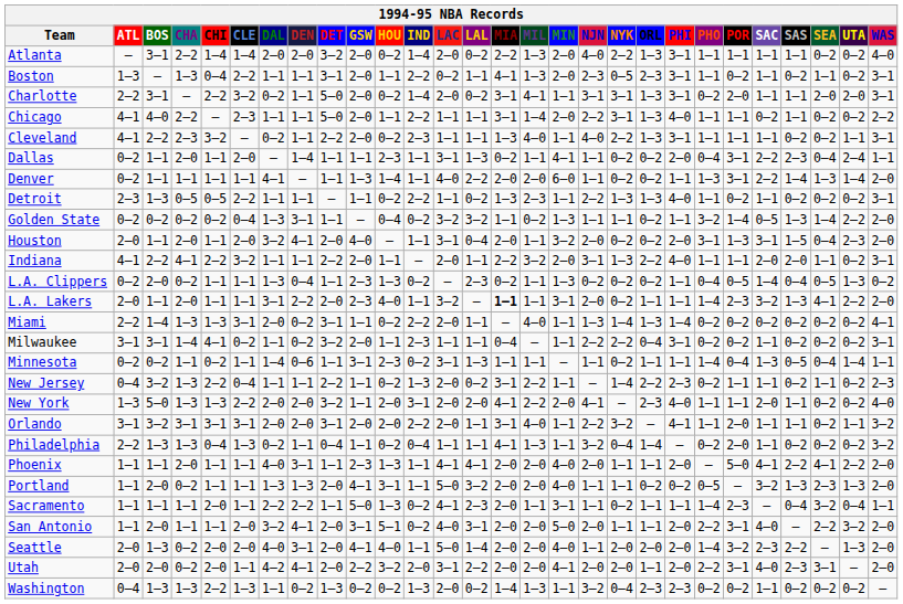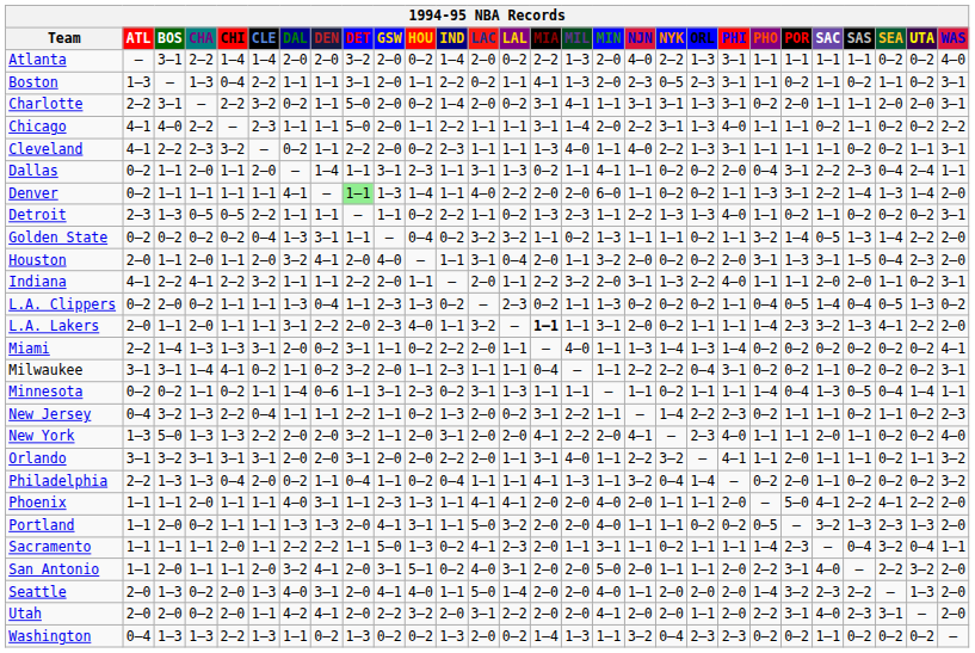 <table class="wikitable" style="font-size:95%; text-align:center;">
 <tr>
 <th colspan=28>1994-95 NBA Records</th>
 </tr>
 <tr>
 <th width=100>Team</th>
 <th style="background:#FF0000;color:#FFFFFF;width=35">ATL</th>
 <th style="background:#006400;color:#FFFFFF;width=35">BOS</th>
 <th style="background:#008080;color:#800080;width=35">CHA</th>
 <th style="background:#FF0000;color:#000000;width=35">CHI</th>
 <th style="background:#000000;color:#5787DC;width=35">CLE</th>
 <th style="background:#00008B;color:#008000;width=35">DAL</th>
 <th style="background:#141A44;color:#BC2224;width=35">DEN</th>
 <th style="background:#0000FF;color:#FF0000;width=35">DET</th>
 <th style="background:#0000FF;color:#FFD700;width=35">GSW</th>
 <th style="background:#FF0000;color:#FFD700;width=35">HOU</th>
 <th style="background:#000080;color:#FFD700;width=35">IND</th>
 <th style="background:#F9160D;color:#1A2E8B;width=35">LAC</th>
 <th style="background:#800080;color:#FFD700;width=35">LAL</th>
 <th style="background:#000000;color:#8B0000;width=35">MIA</th>
 <th style="background:#00471B;color:#5C378A;width=35">MIL</th>
 <th style="background:#0000FF;color:#228B22;width=35">MIN</th>
 <th style="background:#DC143C;color:#0000CD;width=35">NJN</th>
 <th style="background:#0000FF;color:#FF8C00;width=35">NYK</th>
 <th style="background:#0000FF;color:#000000;width=35">ORL</th>
 <th style="background:#FF0000;color:#0000FF;width=35">PHI</th>
 <th style="background:#800080;color:#FF4500;width=35">PHO</th>
 <th style="background:#000000;color:#FF0000;width=35">POR</th>
 <th style="background:#6846A8;color:#FFFFFF;width=35">SAC</th>
 <th style="background:#000000;color:#C0C0C0;width=35">SAS</th>
 <th style="background:#005831;color:#FFC322;width=35">SEA</th>
 <th style="background:#36004A;color:#FFFF00;width=35">UTA</th>
 <th style="background:#DC143C;color:#0000CD;width=35">WAS</th>
 </tr>
 <tr>
 <td style="text-align:left;"><a href='#'>Atlanta</a></td>
 <td>–</td>
 <td>3–1</td>
 <td>2–2</td>
 <td>1–4</td>
 <td>1–4</td>
 <td>2–0</td>
 <td>2–0</td>
 <td>3–2</td>
 <td>2–0</td>
 <td>0–2</td>
 <td>1–4</td>
 <td>2–0</td>
 <td>0–2</td>
 <td>2–2</td>
 <td>1–3</td>
 <td>2–0</td>
 <td>4–0</td>
 <td>2–2</td>
 <td>1–3</td>
 <td>3–1</td>
 <td>1–1</td>
 <td>1–1</td>
 <td>1–1</td>
 <td>1–1</td>
 <td>0–2</td>
 <td>0–2</td>
 <td>4–0</td>
 </tr>
 <tr>
 <td style="text-align:left;"><a href='#'>Boston</a></td>
 <td>1–3</td>
 <td>–</td>
 <td>1–3</td>
 <td>0–4</td>
 <td>2–2</td>
 <td>1–1</td>
 <td>1–1</td>
 <td>3–1</td>
 <td>2–0</td>
 <td>1–1</td>
 <td>2–2</td>
 <td>0–2</td>
 <td>1–1</td>
 <td>4–1</td>
 <td>1–3</td>
 <td>2–0</td>
 <td>2–3</td>
 <td>0–5</td>
 <td>2–3</td>
 <td>3–1</td>
 <td>1–1</td>
 <td>0–2</td>
 <td>1–1</td>
 <td>0–2</td>
 <td>1–1</td>
 <td>0–2</td>
 <td>3–1</td>
 </tr>
 <tr>
 <td style="text-align:left;"><a href='#'>Charlotte</a></td>
 <td>2–2</td>
 <td>3–1</td>
 <td>–</td>
 <td>2–2</td>
 <td>3–2</td>
 <td>0–2</td>
 <td>1–1</td>
 <td>5–0</td>
 <td>2–0</td>
 <td>0–2</td>
 <td>1–4</td>
 <td>2–0</td>
 <td>0–2</td>
 <td>3–1</td>
 <td>4–1</td>
 <td>1–1</td>
 <td>3–1</td>
 <td>3–1</td>
 <td>1–3</td>
 <td>3–1</td>
 <td>0–2</td>
 <td>2–0</td>
 <td>1–1</td>
 <td>1–1</td>
 <td>2–0</td>
 <td>2–0</td>
 <td>3–1</td>
 </tr>
 <tr>
 <td style="text-align:left;"><a href='#'>Chicago</a></td>
 <td>4–1</td>
 <td>4–0</td>
 <td>2–2</td>
 <td>–</td>
 <td>2–3</td>
 <td>1–1</td>
 <td>1–1</td>
 <td>5–0</td>
 <td>2–0</td>
 <td>1–1</td>
 <td>2–2</td>
 <td>1–1</td>
 <td>1–1</td>
 <td>3–1</td>
 <td>1–4</td>
 <td>2–0</td>
 <td>2–2</td>
 <td>3–1</td>
 <td>1–3</td>
 <td>4–0</td>
 <td>1–1</td>
 <td>1–1</td>
 <td>0–2</td>
 <td>1–1</td>
 <td>0–2</td>
 <td>0–2</td>
 <td>2–2</td>
 </tr>
 <tr>
 <td style="text-align:left;"><a href='#'>Cleveland</a></td>
 <td>4–1</td>
 <td>2–2</td>
 <td>2–3</td>
 <td>3–2</td>
 <td>–</td>
 <td>0–2</td>
 <td>1–1</td>
 <td>2–2</td>
 <td>2–0</td>
 <td>0–2</td>
 <td>2–3</td>
 <td>1–1</td>
 <td>1–1</td>
 <td>1–3</td>
 <td>4–0</td>
 <td>1–1</td>
 <td>4–0</td>
 <td>2–2</td>
 <td>1–3</td>
 <td>3–1</td>
 <td>1–1</td>
 <td>1–1</td>
 <td>1–1</td>
 <td>0–2</td>
 <td>0–2</td>
 <td>1–1</td>
 <td>3–1</td>
 </tr>
 <tr>
 <td style="text-align:left;"><a href='#'>Dallas</a></td>
 <td>0–2</td>
 <td>1–1</td>
 <td>2–0</td>
 <td>1–1</td>
 <td>2–0</td>
 <td>–</td>
 <td>1–4</td>
 <td>1–1</td>
-<td>1–1</td>
+<td>3–1</td>
 <td>2–3</td>
 <td>1–1</td>
 <td>3–1</td>
 <td>1–3</td>
 <td>0–2</td>
 <td>1–1</td>
 <td>4–1</td>
 <td>1–1</td>
 <td>0–2</td>
 <td>0–2</td>
 <td>2–0</td>
 <td>0–4</td>
 <td>3–1</td>
 <td>2–2</td>
 <td>2–3</td>
 <td>0–4</td>
 <td>2–4</td>
 <td>1–1</td>
 </tr>
 <tr>
 <td style="text-align:left;"><a href='#'>Denver</a></td>
 <td>0–2</td>
 <td>1–1</td>
 <td>1–1</td>
 <td>1–1</td>
 <td>1–1</td>
 <td>4–1</td>
 <td>–</td>
-<td>1–1</td>
+<td style="background: lightgreen;">1–1</td>
 <td>1–3</td>
 <td>1–4</td>
 <td>1–1</td>
 <td>4–0</td>
 <td>2–2</td>
 <td>2–0</td>
 <td>2–0</td>
 <td>6–0</td>
 <td>1–1</td>
 <td>0–2</td>
 <td>0–2</td>
 <td>1–1</td>
 <td>1–3</td>
 <td>3–1</td>
 <td>2–2</td>
 <td>1–4</td>
 <td>1–3</td>
 <td>1–4</td>
 <td>2–0</td>
 </tr>
 <tr>
 <td style="text-align:left;"><a href='#'>Detroit</a></td>
 <td>2–3</td>
 <td>1–3</td>
 <td>0–5</td>
 <td>0–5</td>
 <td>2–2</td>
 <td>1–1</td>
 <td>1–1</td>
 <td>–</td>
 <td>1–1</td>
 <td>0–2</td>
 <td>2–2</td>
 <td>1–1</td>
 <td>0–2</td>
 <td>1–3</td>
 <td>2–3</td>
 <td>1–1</td>
 <td>2–2</td>
 <td>1–3</td>
 <td>1–3</td>
 <td>4–0</td>
 <td>1–1</td>
 <td>0–2</td>
 <td>1–1</td>
 <td>0–2</td>
 <td>0–2</td>
 <td>0–2</td>
 <td>3–1</td>
 </tr>
 <tr>
 <td style="text-align:left;"><a href='#'>Golden State</a></td>
 <td>0–2</td>
 <td>0–2</td>
 <td>0–2</td>
 <td>0–2</td>
 <td>0–4</td>
 <td>1–3</td>
 <td>3–1</td>
 <td>1–1</td>
 <td>–</td>
 <td>0–4</td>
 <td>0–2</td>
 <td>3–2</td>
 <td>3–2</td>
 <td>1–1</td>
 <td>0–2</td>
 <td>1–3</td>
 <td>1–1</td>
 <td>1–1</td>
 <td>0–2</td>
 <td>1–1</td>
 <td>3–2</td>
 <td>1–4</td>
 <td>0–5</td>
 <td>1–3</td>
 <td>1–4</td>
 <td>2–2</td>
 <td>2–0</td>
 </tr>
 <tr>
 <td style="text-align:left;"><a href='#'>Houston</a></td>
 <td>2–0</td>
 <td>1–1</td>
 <td>2–0</td>
 <td>1–1</td>
 <td>2–0</td>
 <td>3–2</td>
 <td>4–1</td>
 <td>2–0</td>
 <td>4–0</td>
 <td>–</td>
 <td>1–1</td>
 <td>3–1</td>
 <td>0–4</td>
 <td>2–0</td>
 <td>1–1</td>
 <td>3–2</td>
 <td>2–0</td>
 <td>0–2</td>
 <td>0–2</td>
 <td>2–0</td>
 <td>3–1</td>
 <td>1–3</td>
 <td>3–1</td>
 <td>1–5</td>
 <td>0–4</td>
 <td>2–3</td>
 <td>2–0</td>
 </tr>
 <tr>
 <td style="text-align:left;"><a href='#'>Indiana</a></td>
 <td>4–1</td>
 <td>2–2</td>
 <td>4–1</td>
 <td>2–2</td>
 <td>3–2</td>
 <td>1–1</td>
 <td>1–1</td>
 <td>2–2</td>
 <td>2–0</td>
 <td>1–1</td>
 <td>–</td>
 <td>2–0</td>
 <td>1–1</td>
 <td>2–2</td>
 <td>3–2</td>
 <td>2–0</td>
 <td>3–1</td>
 <td>1–3</td>
 <td>2–2</td>
 <td>4–0</td>
 <td>1–1</td>
 <td>1–1</td>
 <td>2–0</td>
 <td>2–0</td>
 <td>1–1</td>
 <td>0–2</td>
 <td>3–1</td>
 </tr>
 <tr>
 <td style="text-align:left;"><a href='#'>L.A. Clippers</a></td>
 <td>0–2</td>
 <td>2–0</td>
 <td>0–2</td>
 <td>1–1</td>
 <td>1–1</td>
 <td>1–3</td>
 <td>0–4</td>
 <td>1–1</td>
 <td>2–3</td>
 <td>1–3</td>
 <td>0–2</td>
 <td>–</td>
 <td>2–3</td>
 <td>0–2</td>
 <td>1–1</td>
 <td>1–3</td>
 <td>0–2</td>
 <td>0–2</td>
 <td>0–2</td>
 <td>1–1</td>
 <td>0–4</td>
 <td>0–5</td>
 <td>1–4</td>
 <td>0–4</td>
 <td>0–5</td>
 <td>1–3</td>
 <td>0–2</td>
 </tr>
 <tr>
 <td style="text-align:left;"><a href='#'>L.A. Lakers</a></td>
 <td>2–0</td>
 <td>1–1</td>
 <td>2–0</td>
 <td>1–1</td>
 <td>1–1</td>
 <td>3–1</td>
 <td>2–2</td>
 <td>2–0</td>
 <td>2–3</td>
 <td>4–0</td>
 <td>1–1</td>
 <td>3–2</td>
 <td>–</td>
 <td><strong>1–1</strong></td>
 <td>1–1</td>
 <td>3–1</td>
 <td>2–0</td>
 <td>0–2</td>
 <td>1–1</td>
 <td>1–1</td>
 <td>1–4</td>
 <td>2–3</td>
 <td>3–2</td>
 <td>1–3</td>
 <td>4–1</td>
 <td>2–2</td>
 <td>2–0</td>
 </tr>
 <tr>
 <td style="text-align:left;"><a href='#'>Miami</a></td>
 <td>2–2</td>
 <td>1–4</td>
 <td>1–3</td>
 <td>1–3</td>
 <td>3–1</td>
 <td>2–0</td>
 <td>0–2</td>
 <td>3–1</td>
 <td>1–1</td>
 <td>0–2</td>
 <td>2–2</td>
 <td>2–0</td>
 <td>1–1</td>
 <td>–</td>
 <td>4–0</td>
 <td>1–1</td>
 <td>1–3</td>
 <td>1–4</td>
 <td>1–3</td>
 <td>1–4</td>
 <td>0–2</td>
 <td>0–2</td>
 <td>0–2</td>
 <td>0–2</td>
 <td>0–2</td>
 <td>0–2</td>
 <td>4–1</td>
 </tr>
 <tr>
 <td style="text-align:left;">Milwaukee</td>
 <td>3–1</td>
 <td>3–1</td>
 <td>1–4</td>
 <td>4–1</td>
 <td>0–2</td>
 <td>1–1</td>
 <td>0–2</td>
 <td>3–2</td>
 <td>2–0</td>
 <td>1–1</td>
 <td>2–3</td>
 <td>1–1</td>
 <td>1–1</td>
 <td>0–4</td>
 <td>–</td>
 <td>1–1</td>
 <td>2–2</td>
 <td>2–2</td>
 <td>0–4</td>
 <td>3–1</td>
 <td>0–2</td>
 <td>0–2</td>
 <td>1–1</td>
 <td>0–2</td>
 <td>0–2</td>
 <td>0–2</td>
 <td>3–1</td>
 </tr>
 <tr>
 <td style="text-align:left;"><a href='#'>Minnesota</a></td>
 <td>0–2</td>
 <td>0–2</td>
 <td>1–1</td>
 <td>0–2</td>
 <td>1–1</td>
 <td>1–4</td>
 <td>0–6</td>
 <td>1–1</td>
 <td>3–1</td>
 <td>2–3</td>
 <td>0–2</td>
 <td>3–1</td>
 <td>1–3</td>
 <td>1–1</td>
 <td>1–1</td>
 <td>–</td>
 <td>1–1</td>
 <td>0–2</td>
 <td>1–1</td>
 <td>1–1</td>
 <td>1–4</td>
 <td>0–4</td>
 <td>1–3</td>
 <td>0–5</td>
 <td>0–4</td>
 <td>1–4</td>
 <td>1–1</td>
 </tr>
 <tr>
 <td style="text-align:left;"><a href='#'>New Jersey</a></td>
 <td>0–4</td>
 <td>3–2</td>
 <td>1–3</td>
 <td>2–2</td>
 <td>0–4</td>
 <td>1–1</td>
 <td>1–1</td>
 <td>2–2</td>
 <td>1–1</td>
 <td>0–2</td>
 <td>1–3</td>
 <td>2–0</td>
 <td>0–2</td>
 <td>3–1</td>
 <td>2–2</td>
 <td>1–1</td>
 <td>–</td>
 <td>1–4</td>
 <td>2–2</td>
 <td>2–3</td>
 <td>0–2</td>
 <td>1–1</td>
 <td>1–1</td>
 <td>0–2</td>
 <td>1–1</td>
 <td>0–2</td>
 <td>2–3</td>
 </tr>
 <tr>
 <td style="text-align:left;"><a href='#'>New York</a></td>
 <td>1–3</td>
 <td>5–0</td>
 <td>1–3</td>
 <td>1–3</td>
 <td>2–2</td>
 <td>2–0</td>
 <td>2–0</td>
 <td>3–2</td>
 <td>1–1</td>
 <td>2–0</td>
 <td>3–1</td>
 <td>2–0</td>
 <td>2–0</td>
 <td>4–1</td>
 <td>2–2</td>
 <td>2–0</td>
 <td>4–1</td>
 <td>–</td>
 <td>2–3</td>
 <td>4–0</td>
 <td>1–1</td>
 <td>1–1</td>
 <td>2–0</td>
 <td>1–1</td>
 <td>0–2</td>
 <td>0–2</td>
 <td>4–0</td>
 </tr>
 <tr>
 <td style="text-align:left;"><a href='#'>Orlando</a></td>
 <td>3–1</td>
 <td>3–2</td>
 <td>3–1</td>
 <td>3–1</td>
 <td>3–1</td>
 <td>2–0</td>
 <td>2–0</td>
 <td>3–1</td>
 <td>2–0</td>
 <td>2–0</td>
 <td>2–2</td>
 <td>2–0</td>
 <td>1–1</td>
 <td>3–1</td>
 <td>4–0</td>
 <td>1–1</td>
 <td>2–2</td>
 <td>3–2</td>
 <td>–</td>
 <td>4–1</td>
 <td>1–1</td>
 <td>2–0</td>
 <td>1–1</td>
 <td>1–1</td>
 <td>0–2</td>
 <td>1–1</td>
 <td>3–2</td>
 </tr>
 <tr>
 <td style="text-align:left;"><a href='#'>Philadelphia</a></td>
 <td>2–2</td>
 <td>1–3</td>
 <td>1–3</td>
 <td>0–4</td>
-<td>1–3</td>
+<td>2–0</td>
 <td>0–2</td>
 <td>1–1</td>
 <td>0–4</td>
 <td>1–1</td>
 <td>0–2</td>
 <td>0–4</td>
 <td>1–1</td>
 <td>1–1</td>
 <td>4–1</td>
 <td>1–3</td>
 <td>1–1</td>
 <td>3–2</td>
 <td>0–4</td>
 <td>1–4</td>
 <td>–</td>
 <td>0–2</td>
 <td>2–0</td>
 <td>1–1</td>
 <td>0–2</td>
 <td>0–2</td>
 <td>0–2</td>
 <td>3–2</td>
 </tr>
 <tr>
 <td style="text-align:left;"><a href='#'>Phoenix</a></td>
 <td>1–1</td>
 <td>1–1</td>
 <td>2–0</td>
 <td>1–1</td>
 <td>1–1</td>
 <td>4–0</td>
 <td>3–1</td>
 <td>1–1</td>
 <td>2–3</td>
 <td>1–3</td>
 <td>1–1</td>
 <td>4–1</td>
 <td>4–1</td>
 <td>2–0</td>
 <td>2–0</td>
 <td>4–0</td>
 <td>2–0</td>
 <td>1–1</td>
 <td>1–1</td>
 <td>2–0</td>
 <td>–</td>
 <td>5–0</td>
 <td>4–1</td>
 <td>2–2</td>
 <td>4–1</td>
 <td>2–2</td>
 <td>2–0</td>
 </tr>
 <tr>
 <td style="text-align:left;"><a href='#'>Portland</a></td>
 <td>1–1</td>
 <td>2–0</td>
 <td>0–2</td>
 <td>1–1</td>
 <td>1–1</td>
 <td>1–3</td>
 <td>1–3</td>
 <td>2–0</td>
 <td>4–1</td>
 <td>3–1</td>
 <td>1–1</td>
 <td>5–0</td>
 <td>3–2</td>
 <td>2–0</td>
 <td>2–0</td>
 <td>4–0</td>
 <td>1–1</td>
 <td>1–1</td>
 <td>0–2</td>
 <td>0–2</td>
 <td>0–5</td>
 <td>–</td>
 <td>3–2</td>
 <td>1–3</td>
 <td>2–3</td>
 <td>1–3</td>
 <td>2–0</td>
 </tr>
 <tr>
 <td style="text-align:left;"><a href='#'>Sacramento</a></td>
 <td>1–1</td>
 <td>1–1</td>
 <td>1–1</td>
 <td>2–0</td>
 <td>1–1</td>
 <td>2–2</td>
 <td>2–2</td>
 <td>1–1</td>
 <td>5–0</td>
 <td>1–3</td>
 <td>0–2</td>
 <td>4–1</td>
 <td>2–3</td>
 <td>2–0</td>
 <td>1–1</td>
 <td>3–1</td>
 <td>1–1</td>
 <td>0–2</td>
 <td>1–1</td>
 <td>1–1</td>
 <td>1–4</td>
 <td>2–3</td>
 <td>–</td>
 <td>0–4</td>
 <td>3–2</td>
 <td>0–4</td>
 <td>1–1</td>
 </tr>
 <tr>
 <td style="text-align:left;"><a href='#'>San Antonio</a></td>
 <td>1–1</td>
 <td>2–0</td>
 <td>1–1</td>
 <td>1–1</td>
 <td>2–0</td>
 <td>3–2</td>
 <td>4–1</td>
 <td>2–0</td>
 <td>3–1</td>
 <td>5–1</td>
 <td>0–2</td>
 <td>4–0</td>
 <td>3–1</td>
 <td>2–0</td>
 <td>2–0</td>
 <td>5–0</td>
 <td>2–0</td>
 <td>1–1</td>
 <td>1–1</td>
 <td>2–0</td>
 <td>2–2</td>
 <td>3–1</td>
 <td>4–0</td>
 <td>–</td>
 <td>2–2</td>
 <td>3–2</td>
 <td>2–0</td>
 </tr>
 <tr>
 <td style="text-align:left;"><a href='#'>Seattle</a></td>
 <td>2–0</td>
 <td>1–3</td>
 <td>0–2</td>
 <td>2–0</td>
-<td>2–0</td>
+<td>1–3</td>
 <td>4–0</td>
 <td>3–1</td>
 <td>2–0</td>
 <td>4–1</td>
 <td>4–0</td>
 <td>1–1</td>
 <td>5–0</td>
 <td>1–4</td>
 <td>2–0</td>
 <td>2–0</td>
 <td>4–0</td>
 <td>1–1</td>
 <td>2–0</td>
 <td>2–0</td>
 <td>2–0</td>
 <td>1–4</td>
 <td>3–2</td>
 <td>2–3</td>
 <td>2–2</td>
 <td>–</td>
 <td>1–3</td>
 <td>2–0</td>
 </tr>
 <tr>
 <td style="text-align:left;"><a href='#'>Utah</a></td>
 <td>2–0</td>
 <td>2–0</td>
 <td>0–2</td>
 <td>2–0</td>
 <td>1–1</td>
 <td>4–2</td>
 <td>4–1</td>
 <td>2–0</td>
 <td>2–2</td>
 <td>3–2</td>
 <td>2–0</td>
 <td>3–1</td>
 <td>2–2</td>
 <td>2–0</td>
 <td>2–0</td>
 <td>4–1</td>
 <td>2–0</td>
 <td>2–0</td>
 <td>1–1</td>
 <td>2–0</td>
 <td>2–2</td>
 <td>3–1</td>
 <td>4–0</td>
 <td>2–3</td>
 <td>3–1</td>
 <td>–</td>
 <td>2–0</td>
 </tr>
 <tr>
 <td style="text-align:left;"><a href='#'>Washington</a></td>
 <td>0–4</td>
 <td>1–3</td>
 <td>1–3</td>
 <td>2–2</td>
 <td>1–3</td>
 <td>1–1</td>
 <td>0–2</td>
 <td>1–3</td>
 <td>0–2</td>
 <td>0–2</td>
 <td>1–3</td>
 <td>2–0</td>
 <td>0–2</td>
 <td>1–4</td>
 <td>1–3</td>
 <td>1–1</td>
 <td>3–2</td>
 <td>0–4</td>
 <td>2–3</td>
 <td>2–3</td>
 <td>0–2</td>
 <td>0–2</td>
 <td>1–1</td>
 <td>0–2</td>
 <td>0–2</td>
 <td>0–2</td>
 <td>—</td>
 </tr>
 </table>
